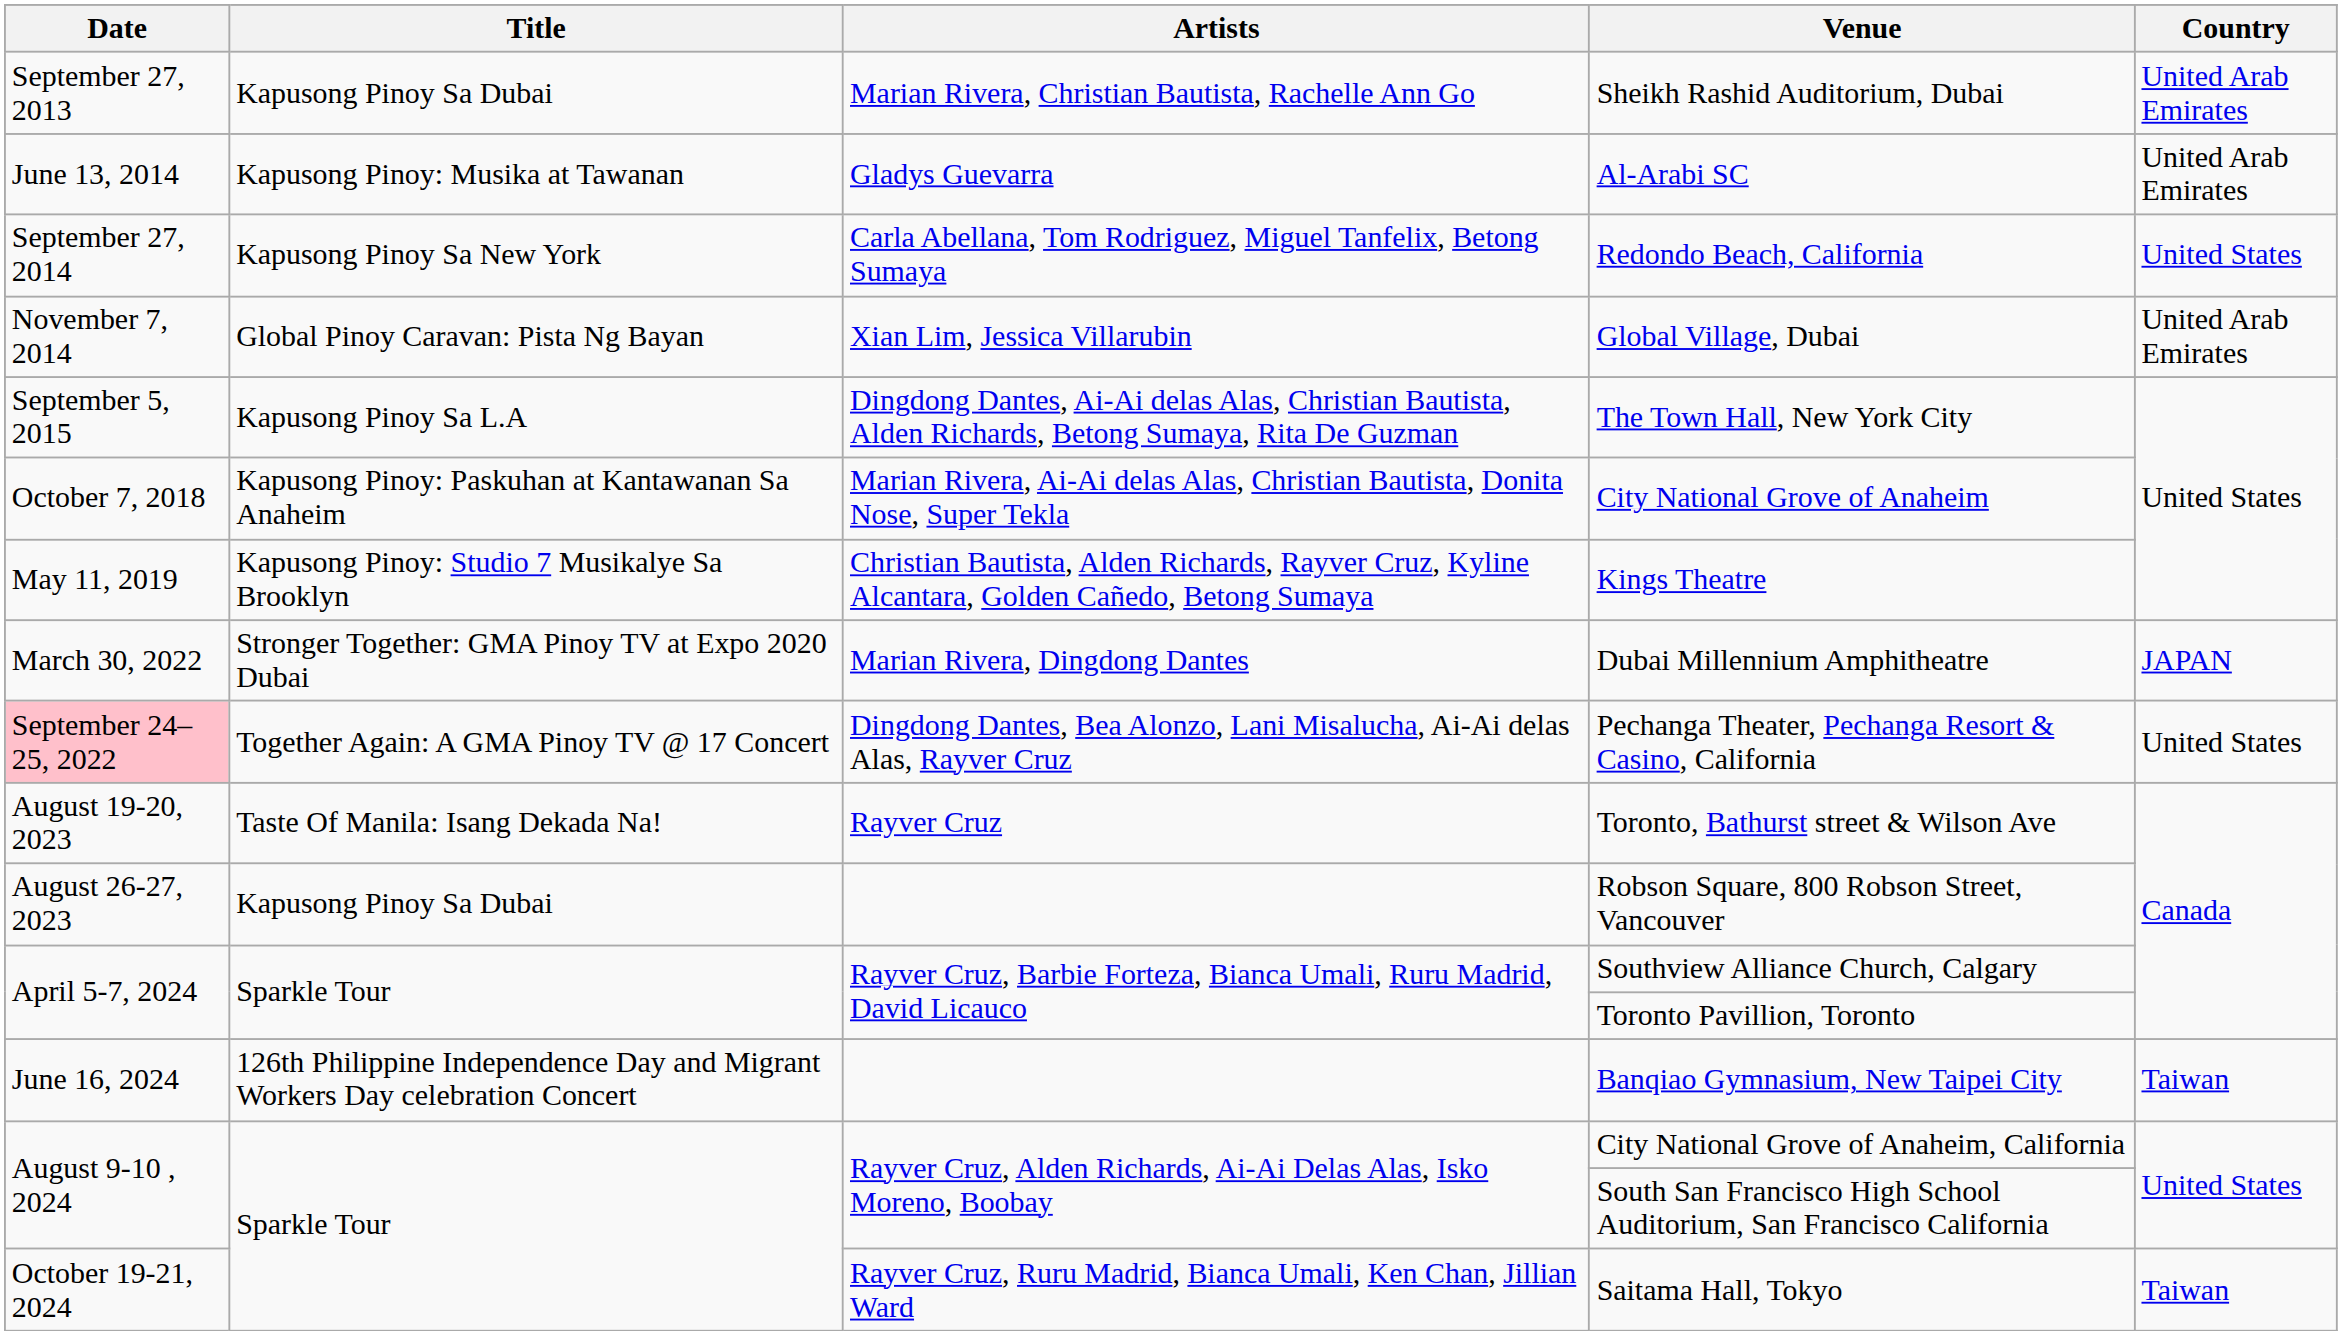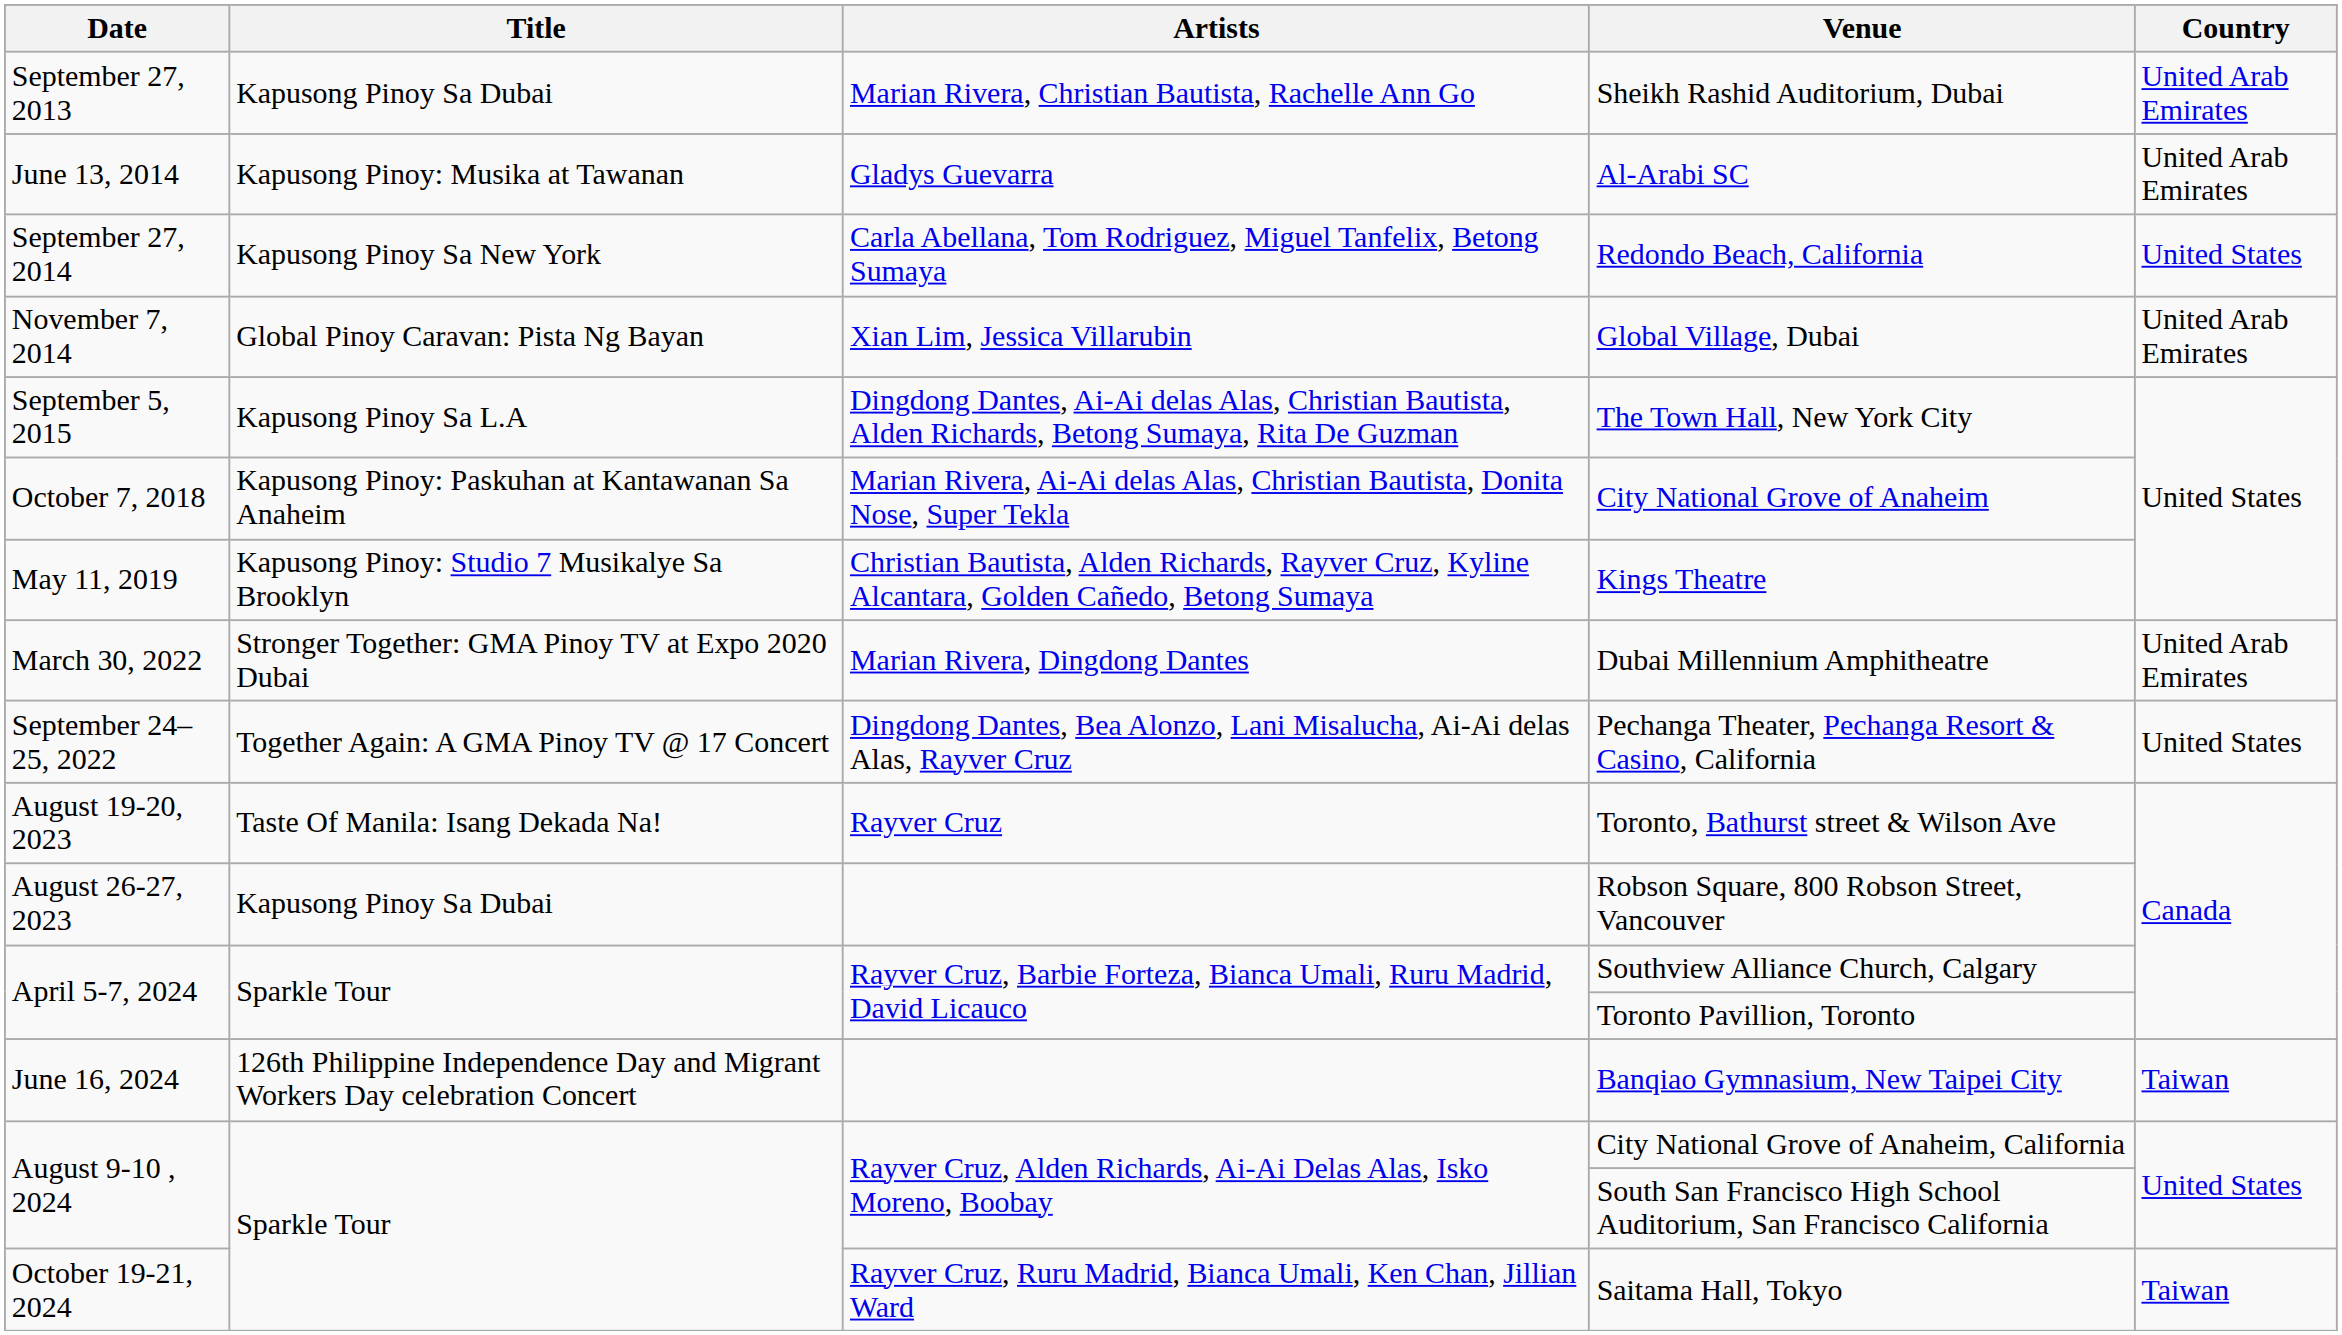 <table class="wikitable">
 <tr>
 <th>Date</th>
 <th>Title</th>
 <th>Artists</th>
 <th>Venue</th>
 <th>Country</th>
 </tr>
 <tr>
 <td>September 27, 2013</td>
 <td>Kapusong Pinoy Sa Dubai</td>
 <td><a href='#'>Marian Rivera</a>, <a href='#'>Christian Bautista</a>, <a href='#'>Rachelle Ann Go</a></td>
 <td>Sheikh Rashid Auditorium, Dubai</td>
 <td><a href='#'>United Arab Emirates</a></td>
 </tr>
 <tr>
 <td>June 13, 2014</td>
 <td>Kapusong Pinoy: Musika at Tawanan</td>
 <td><a href='#'>Gladys Guevarra</a></td>
 <td><a href='#'>Al-Arabi SC</a></td>
 <td>United Arab Emirates</td>
 </tr>
 <tr>
 <td>September 27, 2014</td>
 <td>Kapusong Pinoy Sa New York</td>
 <td><a href='#'>Carla Abellana</a>, <a href='#'>Tom Rodriguez</a>, <a href='#'>Miguel Tanfelix</a>, <a href='#'>Betong Sumaya</a></td>
 <td><a href='#'>Redondo Beach, California</a></td>
 <td><a href='#'>United States</a></td>
 </tr>
 <tr>
 <td>November 7, 2014</td>
 <td>Global Pinoy Caravan: Pista Ng Bayan</td>
 <td><a href='#'>Xian Lim</a>, <a href='#'>Jessica Villarubin</a></td>
 <td><a href='#'>Global Village</a>, Dubai</td>
 <td>United Arab Emirates</td>
 </tr>
 <tr>
 <td>September 5, 2015</td>
 <td>Kapusong Pinoy Sa L.A</td>
 <td><a href='#'>Dingdong Dantes</a>, <a href='#'>Ai-Ai delas Alas</a>, <a href='#'>Christian Bautista</a>, <a href='#'>Alden Richards</a>, <a href='#'>Betong Sumaya</a>, <a href='#'>Rita De Guzman</a></td>
 <td><a href='#'>The Town Hall</a>, New York City</td>
 <td rowspan="3">United States</td>
 </tr>
 <tr>
 <td>October 7, 2018</td>
 <td>Kapusong Pinoy: Paskuhan at Kantawanan Sa Anaheim</td>
 <td><a href='#'>Marian Rivera</a>, <a href='#'>Ai-Ai delas Alas</a>, <a href='#'>Christian Bautista</a>, <a href='#'>Donita Nose</a>, <a href='#'>Super Tekla</a></td>
 <td><a href='#'>City National Grove of Anaheim</a></td>
 </tr>
 <tr>
 <td>May 11, 2019</td>
 <td>Kapusong Pinoy: <a href='#'>Studio 7</a> Musikalye Sa Brooklyn</td>
 <td><a href='#'>Christian Bautista</a>, <a href='#'>Alden Richards</a>, <a href='#'>Rayver Cruz</a>, <a href='#'>Kyline Alcantara</a>, <a href='#'>Golden Cañedo</a>, <a href='#'>Betong Sumaya</a></td>
 <td><a href='#'>Kings Theatre</a></td>
 </tr>
 <tr>
 <td>March 30, 2022</td>
 <td>Stronger Together: GMA Pinoy TV at Expo 2020 Dubai</td>
 <td><a href='#'>Marian Rivera</a>, <a href='#'>Dingdong Dantes</a></td>
 <td>Dubai Millennium Amphitheatre</td>
-<td><a href='#'>JAPAN</a></td>
+<td>United Arab Emirates</td>
 </tr>
 <tr>
-<td style="background: pink;">September 24–25, 2022</td>
+<td>September 24–25, 2022</td>
 <td>Together Again: A GMA Pinoy TV @ 17 Concert</td>
 <td><a href='#'>Dingdong Dantes</a>, <a href='#'>Bea Alonzo</a>, <a href='#'>Lani Misalucha</a>, Ai-Ai delas Alas, <a href='#'>Rayver Cruz</a></td>
 <td>Pechanga Theater, <a href='#'>Pechanga Resort & Casino</a>, California</td>
 <td>United States</td>
 </tr>
 <tr>
 <td>August 19-20, 2023</td>
 <td>Taste Of Manila: Isang Dekada Na!</td>
 <td><a href='#'>Rayver Cruz</a></td>
 <td>Toronto, <a href='#'>Bathurst</a> street & Wilson Ave</td>
 <td rowspan="4"><a href='#'>Canada</a></td>
 </tr>
 <tr>
 <td>August 26-27, 2023</td>
 <td>Kapusong Pinoy Sa Dubai</td>
 <td></td>
 <td>Robson Square, 800 Robson Street, Vancouver</td>
 </tr>
 <tr>
 <td rowspan="2">April 5-7, 2024</td>
 <td rowspan="2">Sparkle Tour</td>
 <td rowspan="2"><a href='#'>Rayver Cruz</a>, <a href='#'>Barbie Forteza</a>, <a href='#'>Bianca Umali</a>, <a href='#'>Ruru Madrid</a>, <a href='#'>David Licauco</a></td>
 <td>Southview Alliance Church, Calgary</td>
 </tr>
 <tr>
 <td>Toronto Pavillion, Toronto</td>
 </tr>
 <tr>
 <td>June 16, 2024</td>
 <td>126th Philippine Independence Day and Migrant Workers Day celebration Concert</td>
 <td></td>
 <td><a href='#'>Banqiao Gymnasium, New Taipei City</a></td>
 <td><a href='#'>Taiwan</a></td>
 </tr>
 <tr>
 <td rowspan="2">August 9-10 , 2024</td>
 <td rowspan="3">Sparkle Tour</td>
 <td rowspan="2"><a href='#'>Rayver Cruz</a>, <a href='#'>Alden Richards</a>, <a href='#'>Ai-Ai Delas Alas</a>, <a href='#'>Isko Moreno</a>, <a href='#'>Boobay</a></td>
 <td>City National Grove of Anaheim, California</td>
 <td rowspan="2"><a href='#'>United States</a></td>
 </tr>
 <tr>
 <td>South San Francisco High School Auditorium, San Francisco California</td>
 </tr>
 <tr>
 <td>October 19-21, 2024</td>
 <td><a href='#'>Rayver Cruz</a>, <a href='#'>Ruru Madrid</a>, <a href='#'>Bianca Umali</a>, <a href='#'>Ken Chan</a>, <a href='#'>Jillian Ward</a></td>
 <td>Saitama Hall, Tokyo</td>
 <td><a href='#'>Taiwan</a></td>
 </tr>
 </table>
